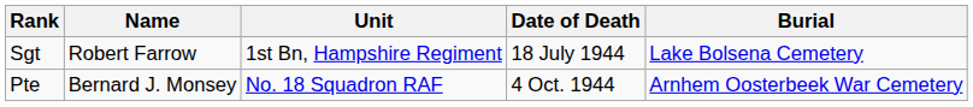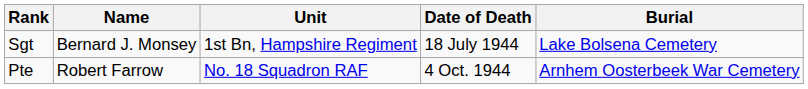 <table class="wikitable">
 <tr>
 <th>Rank</th>
 <th>Name</th>
 <th>Unit</th>
 <th>Date of Death</th>
 <th>Burial</th>
 </tr>
 <tr>
 <td>Sgt</td>
-<td>Robert Farrow</td>
+<td>Bernard J. Monsey</td>
 <td>1st Bn, <a href='#'>Hampshire Regiment</a></td>
 <td>18 July 1944</td>
 <td><a href='#'>Lake Bolsena Cemetery</a></td>
 </tr>
 <tr>
 <td>Pte</td>
-<td>Bernard J. Monsey</td>
+<td>Robert Farrow</td>
 <td><a href='#'>No. 18 Squadron RAF</a></td>
 <td>4 Oct. 1944</td>
 <td><a href='#'>Arnhem Oosterbeek War Cemetery</a></td>
 </tr>
 </table>
